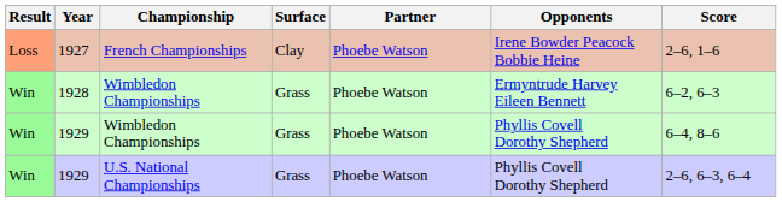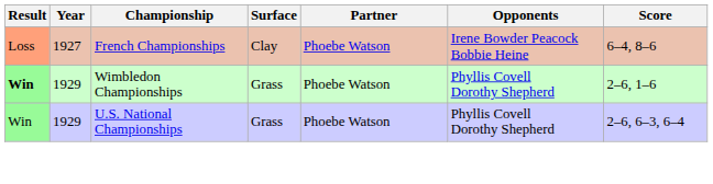 <table class="sortable wikitable">
 <tr>
 <th style="width:40px">Result</th>
 <th style="width:40px">Year</th>
 <th style="width:170px">Championship</th>
 <th style="width:50px">Surface</th>
 <th style="width:160px">Partner</th>
 <th style="width:170px">Opponents</th>
 <th style="width:110px" class="unsortable">Score</th>
 </tr>
 <tr style="background:#ebc2af;">
 <td style="background:#ffa07a;">Loss</td>
 <td>1927</td>
 <td><a href='#'>French Championships</a></td>
 <td>Clay</td>
 <td> <a href='#'>Phoebe Watson</a></td>
 <td> <a href='#'>Irene Bowder Peacock</a> <br>  <a href='#'>Bobbie Heine</a></td>
-<td>2–6, 1–6</td>
+<td>6–4, 8–6</td>
 </tr>
 <tr style="background:#cfc;">
-<td style="background:#98fb98;">Win</td>
-<td>1928</td>
-<td><a href='#'>Wimbledon Championships</a></td>
-<td>Grass</td>
-<td> Phoebe Watson</td>
-<td> <a href='#'>Ermyntrude Harvey</a> <br>  <a href='#'>Eileen Bennett</a></td>
-<td>6–2, 6–3</td>
-</tr>
-<tr style="background:#cfc;">
-<td style="background:#98fb98;">Win</td>
+<td style="background:#98fb98;"><strong>Win</strong></td>
 <td>1929</td>
 <td>Wimbledon Championships</td>
 <td>Grass</td>
 <td> Phoebe Watson</td>
 <td> <a href='#'>Phyllis Covell</a> <br>  <a href='#'>Dorothy Shepherd</a></td>
-<td>6–4, 8–6</td>
+<td>2–6, 1–6</td>
 </tr>
 <tr style="background:#ccf;">
 <td style="background:#98fb98;">Win</td>
 <td>1929</td>
 <td><a href='#'>U.S. National Championships</a></td>
 <td>Grass</td>
 <td> Phoebe Watson</td>
 <td> Phyllis Covell <br>  Dorothy Shepherd</td>
 <td>2–6, 6–3, 6–4</td>
 </tr>
 </table>
